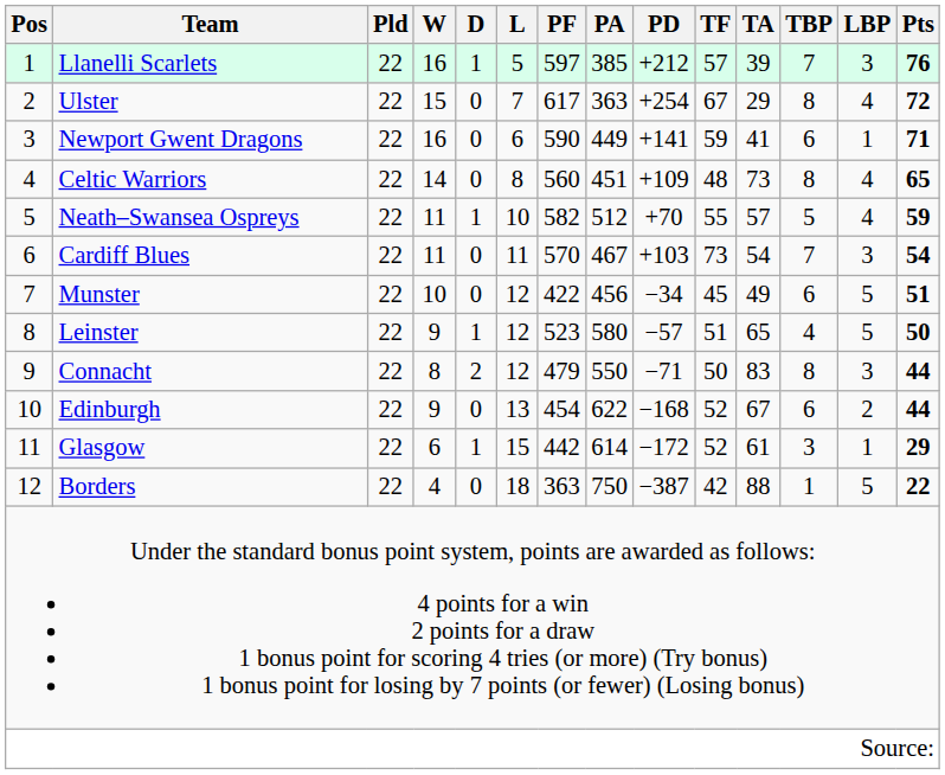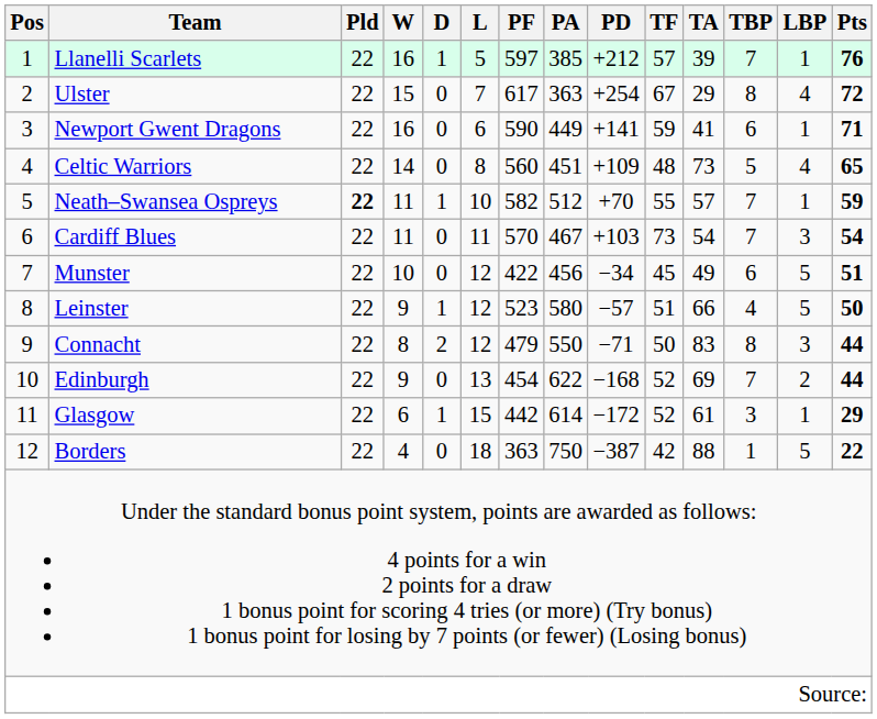 <table class="wikitable" style="text-align:center">
 <tr>
 <th width="20">Pos</th>
 <th width="200">Team</th>
 <th width="20">Pld</th>
 <th width="20">W</th>
 <th width="20">D</th>
 <th width="20">L</th>
 <th width="20">PF</th>
 <th width="20">PA</th>
 <th width="20">PD</th>
 <th width="20">TF</th>
 <th width="20">TA</th>
 <th width="20">TBP</th>
 <th width="20">LBP</th>
 <th width="20">Pts</th>
 </tr>
 <tr bgcolor=#d8ffeb>
 <td>1</td>
 <td align=left> <a href='#'>Llanelli Scarlets</a></td>
 <td>22</td>
 <td>16</td>
 <td>1</td>
 <td>5</td>
 <td>597</td>
 <td>385</td>
 <td>+212</td>
 <td>57</td>
 <td>39</td>
 <td>7</td>
-<td>3</td>
+<td>1</td>
 <td><strong>76</strong></td>
 </tr>
 <tr>
 <td>2</td>
 <td align=left> <a href='#'>Ulster</a></td>
 <td>22</td>
 <td>15</td>
 <td>0</td>
 <td>7</td>
 <td>617</td>
 <td>363</td>
 <td>+254</td>
 <td>67</td>
 <td>29</td>
 <td>8</td>
 <td>4</td>
 <td><strong>72</strong></td>
 </tr>
 <tr>
 <td>3</td>
 <td align=left> <a href='#'>Newport Gwent Dragons</a></td>
 <td>22</td>
 <td>16</td>
 <td>0</td>
 <td>6</td>
 <td>590</td>
 <td>449</td>
 <td>+141</td>
 <td>59</td>
 <td>41</td>
 <td>6</td>
 <td>1</td>
 <td><strong>71</strong></td>
 </tr>
 <tr>
 <td>4</td>
 <td align=left> <a href='#'>Celtic Warriors</a></td>
 <td>22</td>
 <td>14</td>
 <td>0</td>
 <td>8</td>
 <td>560</td>
 <td>451</td>
 <td>+109</td>
 <td>48</td>
 <td>73</td>
-<td>8</td>
+<td>5</td>
 <td>4</td>
 <td><strong>65</strong></td>
 </tr>
 <tr>
 <td>5</td>
 <td align=left> <a href='#'>Neath–Swansea Ospreys</a></td>
-<td>22</td>
+<td><strong>22</strong></td>
 <td>11</td>
 <td>1</td>
 <td>10</td>
 <td>582</td>
 <td>512</td>
 <td>+70</td>
 <td>55</td>
 <td>57</td>
-<td>5</td>
-<td>4</td>
+<td>7</td>
+<td>1</td>
 <td><strong>59</strong></td>
 </tr>
 <tr>
 <td>6</td>
 <td align=left> <a href='#'>Cardiff Blues</a></td>
 <td>22</td>
 <td>11</td>
 <td>0</td>
 <td>11</td>
 <td>570</td>
 <td>467</td>
 <td>+103</td>
 <td>73</td>
 <td>54</td>
 <td>7</td>
 <td>3</td>
 <td><strong>54</strong></td>
 </tr>
 <tr>
 <td>7</td>
 <td align=left> <a href='#'>Munster</a></td>
 <td>22</td>
 <td>10</td>
 <td>0</td>
 <td>12</td>
 <td>422</td>
 <td>456</td>
 <td>−34</td>
 <td>45</td>
 <td>49</td>
 <td>6</td>
 <td>5</td>
 <td><strong>51</strong></td>
 </tr>
 <tr>
 <td>8</td>
 <td align=left> <a href='#'>Leinster</a></td>
 <td>22</td>
 <td>9</td>
 <td>1</td>
 <td>12</td>
 <td>523</td>
 <td>580</td>
 <td>−57</td>
 <td>51</td>
-<td>65</td>
+<td>66</td>
 <td>4</td>
 <td>5</td>
 <td><strong>50</strong></td>
 </tr>
 <tr>
 <td>9</td>
 <td align=left> <a href='#'>Connacht</a></td>
 <td>22</td>
 <td>8</td>
 <td>2</td>
 <td>12</td>
 <td>479</td>
 <td>550</td>
 <td>−71</td>
 <td>50</td>
 <td>83</td>
 <td>8</td>
 <td>3</td>
 <td><strong>44</strong></td>
 </tr>
 <tr>
 <td>10</td>
 <td align=left> <a href='#'>Edinburgh</a></td>
 <td>22</td>
 <td>9</td>
 <td>0</td>
 <td>13</td>
 <td>454</td>
 <td>622</td>
 <td>−168</td>
 <td>52</td>
-<td>67</td>
-<td>6</td>
+<td>69</td>
+<td>7</td>
 <td>2</td>
 <td><strong>44</strong></td>
 </tr>
 <tr>
 <td>11</td>
 <td align=left> <a href='#'>Glasgow</a></td>
 <td>22</td>
 <td>6</td>
 <td>1</td>
 <td>15</td>
 <td>442</td>
 <td>614</td>
 <td>−172</td>
 <td>52</td>
 <td>61</td>
 <td>3</td>
 <td>1</td>
 <td><strong>29</strong></td>
 </tr>
 <tr>
 <td>12</td>
 <td align=left> <a href='#'>Borders</a></td>
 <td>22</td>
 <td>4</td>
 <td>0</td>
 <td>18</td>
 <td>363</td>
 <td>750</td>
 <td>−387</td>
 <td>42</td>
 <td>88</td>
 <td>1</td>
 <td>5</td>
 <td><strong>22</strong></td>
 </tr>
 <tr>
 <td colspan="14"><br>Under the standard bonus point system, points are awarded as follows:<ul><li>4 points for a win</li><li>2 points for a draw</li><li>1 bonus point for scoring 4 tries (or more) (Try bonus)</li><li>1 bonus point for losing by 7 points (or fewer) (Losing bonus)</li></ul></td>
 </tr>
 <tr>
 <td colspan="14" style="text-align:right;background:#fff" cellpadding="0" cellspacing="0">Source:  </td>
 </tr>
 </table>
